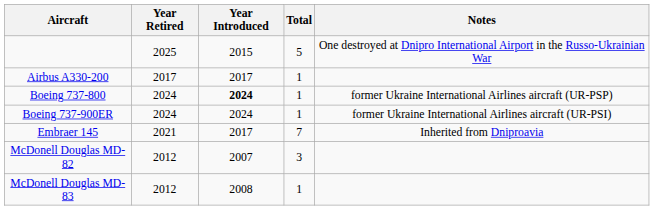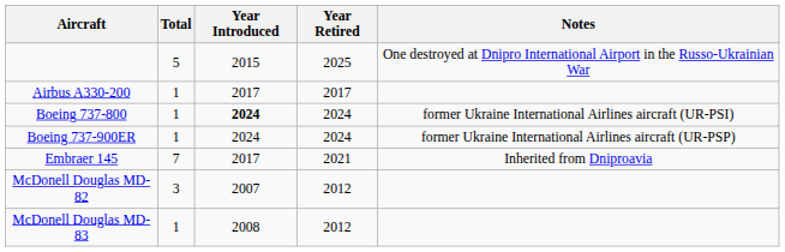 <table class="wikitable" style="margin:1em auto; border-collapse:collapse;text-align:center">
 <tr>
 <th>Aircraft</th>
+<th>Total</th>
+<th>Year Introduced</th>
 <th>Year Retired</th>
-<th>Year Introduced</th>
-<th>Total</th>
 <th>Notes</th>
 </tr>
 <tr>
 <td></td>
+<td>5</td>
+<td>2015</td>
 <td>2025</td>
-<td>2015</td>
-<td>5</td>
 <td>One destroyed at <a href='#'>Dnipro International Airport</a> in the <a href='#'>Russo-Ukrainian War</a></td>
 </tr>
 <tr>
 <td><a href='#'>Airbus A330-200</a></td>
+<td>1</td>
 <td>2017</td>
 <td>2017</td>
-<td>1</td>
 <td></td>
 </tr>
 <tr>
 <td><a href='#'>Boeing 737-800</a></td>
+<td>1</td>
+<td><strong>2024</strong></td>
 <td>2024</td>
-<td><strong>2024</strong></td>
+<td>former Ukraine International Airlines aircraft (UR-PSI)</td>
+</tr>
+<tr>
+<td><a href='#'>Boeing 737-900ER</a></td>
 <td>1</td>
+<td>2024</td>
+<td>2024</td>
 <td>former Ukraine International Airlines aircraft (UR-PSP)</td>
 </tr>
 <tr>
-<td><a href='#'>Boeing 737-900ER</a></td>
-<td>2024</td>
-<td>2024</td>
-<td>1</td>
-<td>former Ukraine International Airlines aircraft (UR-PSI)</td>
-</tr>
-<tr>
 <td><a href='#'>Embraer 145</a></td>
+<td>7</td>
+<td>2017</td>
 <td>2021</td>
-<td>2017</td>
-<td>7</td>
 <td>Inherited from <a href='#'>Dniproavia</a></td>
 </tr>
 <tr>
 <td><a href='#'>McDonell Douglas MD-82</a></td>
+<td>3</td>
+<td>2007</td>
 <td>2012</td>
-<td>2007</td>
-<td>3</td>
 <td></td>
 </tr>
 <tr>
 <td><a href='#'>McDonell Douglas MD-83</a></td>
+<td>1</td>
+<td>2008</td>
 <td>2012</td>
-<td>2008</td>
-<td>1</td>
 <td></td>
 </tr>
 </table>
